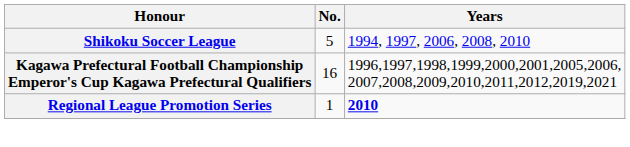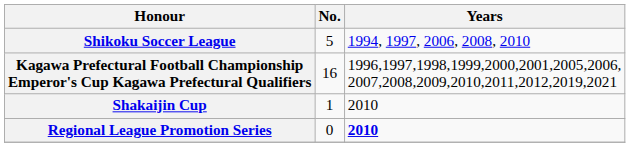 <table class="wikitable plainrowheaders">
 <tr>
 <th scope=col>Honour</th>
 <th scope=col>No.</th>
 <th scope=col>Years</th>
 </tr>
 <tr>
 <th scope=row><a href='#'>Shikoku Soccer League</a></th>
 <td align="center">5</td>
 <td><a href='#'>1994</a>, <a href='#'>1997</a>, <a href='#'>2006</a>, <a href='#'>2008</a>, <a href='#'>2010</a></td>
 </tr>
 <tr>
 <th scope=row>Kagawa Prefectural Football Championship <br>Emperor's Cup Kagawa Prefectural Qualifiers</th>
 <td align="center">16</td>
 <td>1996,1997,1998,1999,2000,2001,2005,2006,<br>2007,2008,2009,2010,2011,2012,2019,2021</td>
 </tr>
 <tr>
+<th scope=row><a href='#'>Shakaijin Cup</a></th>
+<td align="center">1</td>
+<td>2010</td>
+</tr>
+<tr>
 <th scope=row><a href='#'>Regional League Promotion Series</a></th>
-<td align="center">1</td>
+<td align="center">0</td>
 <td><strong><a href='#'>2010</a></strong></td>
 </tr>
 <tr>
 </tr>
 </table>
